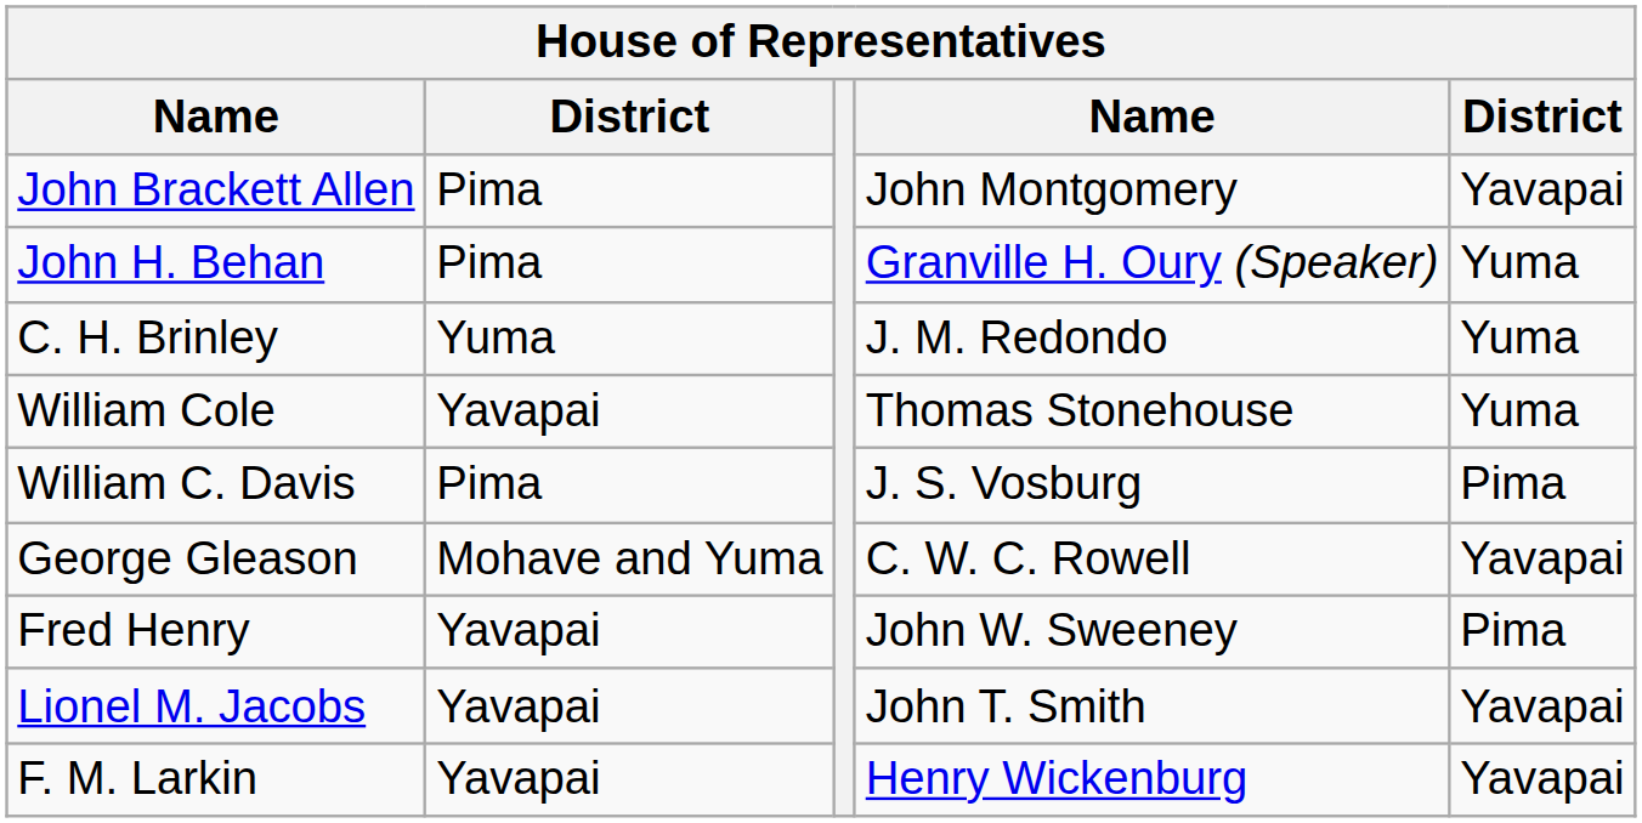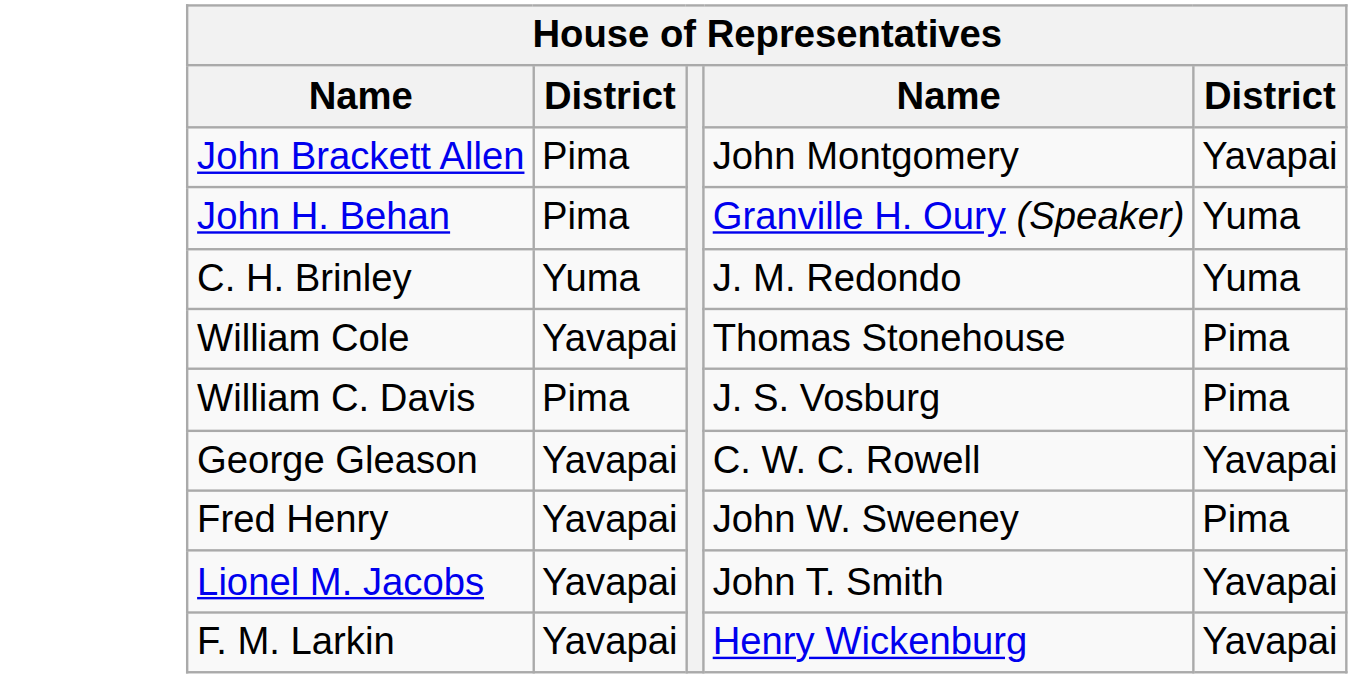 <table class="wikitable" style="float: right">
 <tr>
 <th colspan="5">House of Representatives</th>
 </tr>
 <tr>
 <th>Name</th>
 <th>District</th>
 <th rowspan="10"></th>
 <th>Name</th>
 <th>District</th>
 </tr>
 <tr>
 <td><a href='#'>John Brackett Allen</a></td>
 <td>Pima</td>
 <td>John Montgomery</td>
 <td>Yavapai</td>
 </tr>
 <tr>
 <td><a href='#'>John H. Behan</a></td>
 <td>Pima</td>
 <td><a href='#'>Granville H. Oury</a> <em>(Speaker)</em></td>
 <td>Yuma</td>
 </tr>
 <tr>
 <td>C. H. Brinley</td>
 <td>Yuma</td>
 <td>J. M. Redondo</td>
 <td>Yuma</td>
 </tr>
 <tr>
 <td>William Cole</td>
 <td>Yavapai</td>
 <td>Thomas Stonehouse</td>
-<td>Yuma</td>
+<td>Pima</td>
 </tr>
 <tr>
 <td>William C. Davis</td>
 <td>Pima</td>
 <td>J. S. Vosburg</td>
 <td>Pima</td>
 </tr>
 <tr>
 <td>George Gleason</td>
-<td>Mohave and Yuma</td>
+<td>Yavapai</td>
 <td>C. W. C. Rowell</td>
 <td>Yavapai</td>
 </tr>
 <tr>
 <td>Fred Henry</td>
 <td>Yavapai</td>
 <td>John W. Sweeney</td>
 <td>Pima</td>
 </tr>
 <tr>
 <td><a href='#'>Lionel M. Jacobs</a></td>
 <td>Yavapai</td>
 <td>John T. Smith</td>
 <td>Yavapai</td>
 </tr>
 <tr>
 <td>F. M. Larkin</td>
 <td>Yavapai</td>
 <td><a href='#'>Henry Wickenburg</a></td>
 <td>Yavapai</td>
 </tr>
 </table>
